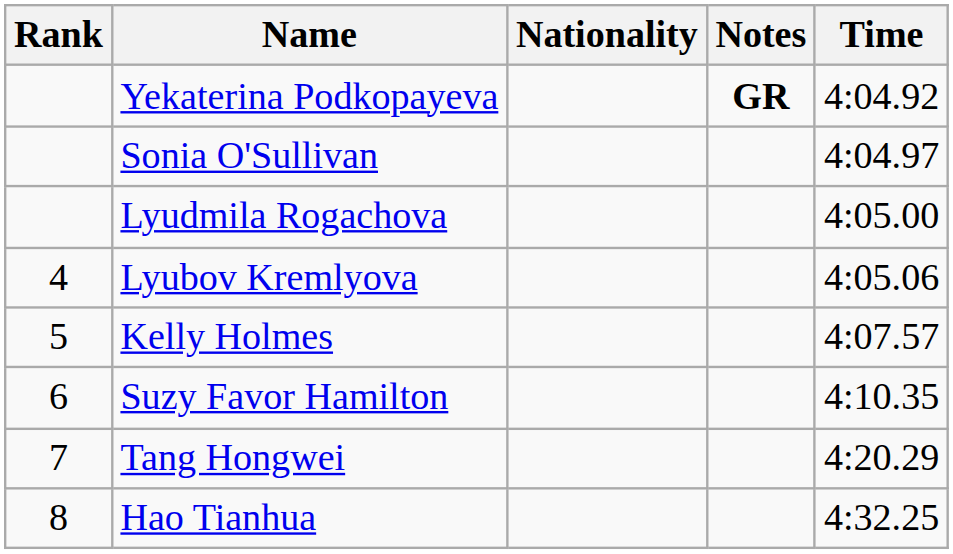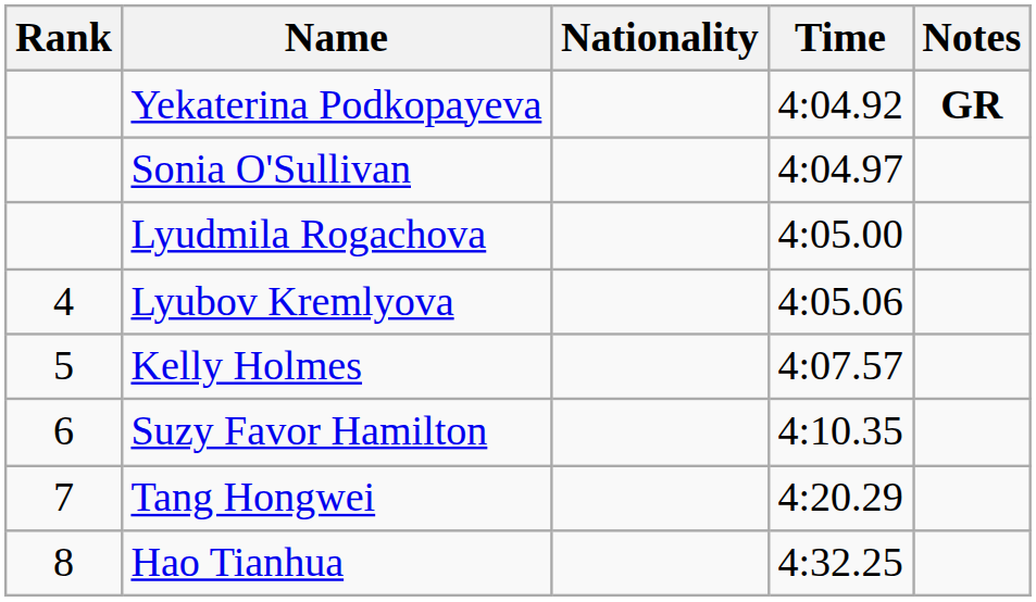 <table class="wikitable sortable" style="text-align:center">
 <tr>
 <th>Rank</th>
 <th>Name</th>
 <th>Nationality</th>
+<th>Time</th>
 <th>Notes</th>
-<th>Time</th>
 </tr>
 <tr>
 <td></td>
 <td align=left><a href='#'>Yekaterina Podkopayeva</a></td>
 <td align=left></td>
+<td>4:04.92</td>
 <td><strong>GR</strong></td>
-<td>4:04.92</td>
 </tr>
 <tr>
 <td></td>
 <td align=left><a href='#'>Sonia O'Sullivan</a></td>
 <td align=left></td>
+<td>4:04.97</td>
 <td></td>
-<td>4:04.97</td>
 </tr>
 <tr>
 <td></td>
 <td align=left><a href='#'>Lyudmila Rogachova</a></td>
 <td align=left></td>
+<td>4:05.00</td>
 <td></td>
-<td>4:05.00</td>
 </tr>
 <tr>
 <td>4</td>
 <td align=left><a href='#'>Lyubov Kremlyova</a></td>
 <td align=left></td>
+<td>4:05.06</td>
 <td></td>
-<td>4:05.06</td>
 </tr>
 <tr>
 <td>5</td>
 <td align=left><a href='#'>Kelly Holmes</a></td>
 <td align=left></td>
+<td>4:07.57</td>
 <td></td>
-<td>4:07.57</td>
 </tr>
 <tr>
 <td>6</td>
 <td align=left><a href='#'>Suzy Favor Hamilton</a></td>
 <td align=left></td>
+<td>4:10.35</td>
 <td></td>
-<td>4:10.35</td>
 </tr>
 <tr>
 <td>7</td>
 <td align=left><a href='#'>Tang Hongwei</a></td>
 <td align=left></td>
+<td>4:20.29</td>
 <td></td>
-<td>4:20.29</td>
 </tr>
 <tr>
 <td>8</td>
 <td align=left><a href='#'>Hao Tianhua</a></td>
 <td align=left></td>
+<td>4:32.25</td>
 <td></td>
-<td>4:32.25</td>
 </tr>
 </table>
